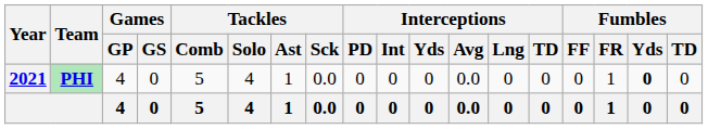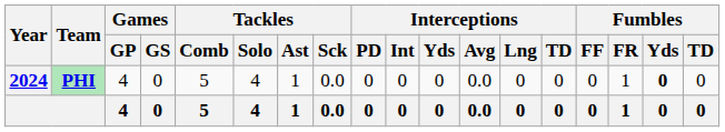 <table class="wikitable" style="text-align:center">
 <tr>
 <th rowspan="2">Year</th>
 <th rowspan="2">Team</th>
 <th colspan="2">Games</th>
 <th colspan="4">Tackles</th>
 <th colspan="6">Interceptions</th>
 <th colspan="4">Fumbles</th>
 </tr>
 <tr>
 <th>GP</th>
 <th>GS</th>
 <th>Comb</th>
 <th>Solo</th>
 <th>Ast</th>
 <th>Sck</th>
 <th>PD</th>
 <th>Int</th>
 <th>Yds</th>
 <th>Avg</th>
 <th>Lng</th>
 <th>TD</th>
 <th>FF</th>
 <th>FR</th>
 <th>Yds</th>
 <th>TD</th>
 </tr>
 <tr>
-<th><a href='#'>2021</a></th>
+<th><a href='#'>2024</a></th>
 <th style="background:#afe6ba;"><a href='#'>PHI</a></th>
 <td>4</td>
 <td>0</td>
 <td>5</td>
 <td>4</td>
 <td>1</td>
 <td>0.0</td>
 <td>0</td>
 <td>0</td>
 <td>0</td>
 <td>0.0</td>
 <td>0</td>
 <td>0</td>
 <td>0</td>
 <td>1</td>
 <td><strong>0</strong></td>
 <td>0</td>
 </tr>
 <tr>
 <th colspan="2"></th>
 <th>4</th>
 <th>0</th>
 <th>5</th>
 <th>4</th>
 <th>1</th>
 <th>0.0</th>
 <th>0</th>
 <th>0</th>
 <th>0</th>
 <th>0.0</th>
 <th>0</th>
 <th>0</th>
 <th>0</th>
 <th>1</th>
 <th>0</th>
 <th>0</th>
 </tr>
 </table>
